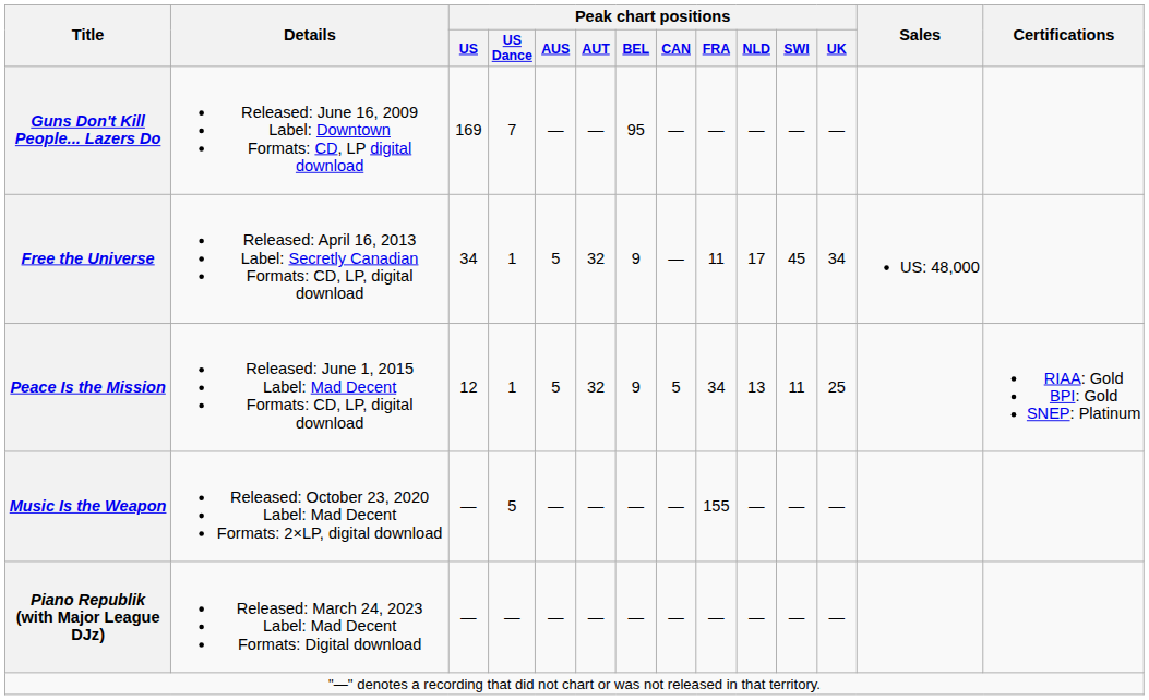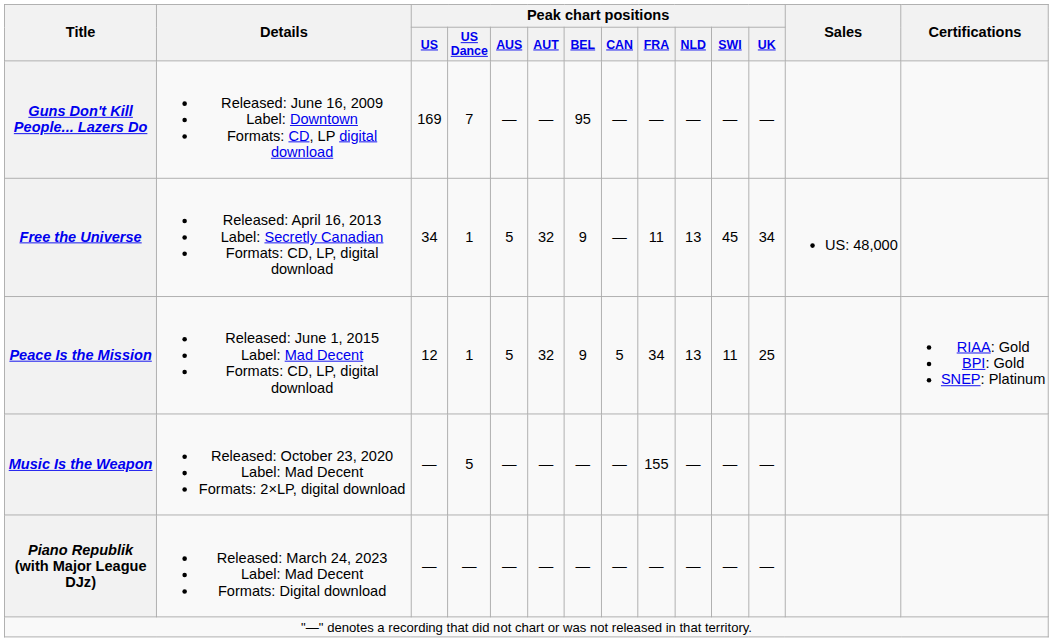 <table class="wikitable plainrowheaders" style="text-align:center;">
 <tr>
 <th scope="col" rowspan="2" style="width:10em;">Title</th>
 <th scope="col" rowspan="2" style="width:17em;">Details</th>
 <th scope="col" colspan="10">Peak chart positions</th>
 <th scope="col" rowspan="2">Sales</th>
 <th scope="col" rowspan="2">Certifications</th>
 </tr>
 <tr>
 <th scope="col" style="width:2.5em;font-size:85%;"><a href='#'>US</a><br></th>
 <th scope="col" style="width:2.5em;font-size:85%;"><a href='#'>US<br>Dance</a><br></th>
 <th scope="col" style="width:2.5em;font-size:85%;"><a href='#'>AUS</a><br></th>
 <th scope="col" style="width:2.5em;font-size:85%;"><a href='#'>AUT</a><br></th>
 <th scope="col" style="width:2.5em;font-size:85%;"><a href='#'>BEL</a><br></th>
 <th scope="col" style="width:2.5em;font-size:85%;"><a href='#'>CAN</a><br></th>
 <th scope="col" style="width:2.5em;font-size:85%;"><a href='#'>FRA</a><br></th>
 <th scope="col" style="width:2.5em;font-size:85%;"><a href='#'>NLD</a><br></th>
 <th scope="col" style="width:2.5em;font-size:85%;"><a href='#'>SWI</a><br></th>
 <th scope="col" style="width:2.5em;font-size:85%;"><a href='#'>UK</a><br></th>
 </tr>
 <tr>
 <th scope="row"><em><a href='#'>Guns Don't Kill People... Lazers Do</a></em></th>
 <td><br><ul><li>Released: June 16, 2009</li><li>Label: <a href='#'>Downtown</a></li><li>Formats: <a href='#'>CD</a>, LP <a href='#'>digital download</a></li></ul></td>
 <td>169</td>
 <td>7</td>
 <td>—</td>
 <td>—</td>
 <td>95</td>
 <td>—</td>
 <td>—</td>
 <td>—</td>
 <td>—</td>
 <td>—</td>
 <td></td>
 <td></td>
 </tr>
 <tr>
 <th scope="row"><em><a href='#'>Free the Universe</a></em></th>
 <td><br><ul><li>Released: April 16, 2013</li><li>Label: <a href='#'>Secretly Canadian</a></li><li>Formats: CD, LP, digital download</li></ul></td>
 <td>34</td>
 <td>1</td>
 <td>5</td>
 <td>32</td>
 <td>9</td>
 <td>—</td>
 <td>11</td>
-<td>17</td>
+<td>13</td>
 <td>45</td>
 <td>34</td>
 <td><br><ul><li>US: 48,000</li></ul></td>
 <td></td>
 </tr>
 <tr>
 <th scope="row"><em><a href='#'>Peace Is the Mission</a></em></th>
 <td><br><ul><li>Released: June 1, 2015</li><li>Label: <a href='#'>Mad Decent</a></li><li>Formats: CD, LP, digital download</li></ul></td>
 <td>12</td>
 <td>1</td>
 <td>5</td>
 <td>32</td>
 <td>9</td>
 <td>5</td>
 <td>34</td>
 <td>13</td>
 <td>11</td>
 <td>25</td>
 <td></td>
 <td><br><ul><li><a href='#'>RIAA</a>: Gold</li><li><a href='#'>BPI</a>: Gold</li><li><a href='#'>SNEP</a>: Platinum</li></ul></td>
 </tr>
 <tr>
 <th scope="row"><em><a href='#'>Music Is the Weapon</a></em></th>
 <td><br><ul><li>Released: October 23, 2020</li><li>Label: Mad Decent</li><li>Formats: 2×LP, digital download</li></ul></td>
 <td>—</td>
 <td>5</td>
 <td>—</td>
 <td>—</td>
 <td>—</td>
 <td>—</td>
 <td>155</td>
 <td>—</td>
 <td>—</td>
 <td>—</td>
 <td></td>
 <td></td>
 </tr>
 <tr>
 <th scope="row"><em>Piano Republik</em><br><span>(with Major League DJz)</span></th>
 <td><br><ul><li>Released: March 24, 2023</li><li>Label: Mad Decent</li><li>Formats: Digital download</li></ul></td>
 <td>—</td>
 <td>—</td>
 <td>—</td>
 <td>—</td>
 <td>—</td>
 <td>—</td>
 <td>—</td>
 <td>—</td>
 <td>—</td>
 <td>—</td>
 <td></td>
 <td></td>
 </tr>
 <tr>
 <td colspan="16" style="font-size:90%">"—" denotes a recording that did not chart or was not released in that territory.</td>
 </tr>
 </table>
